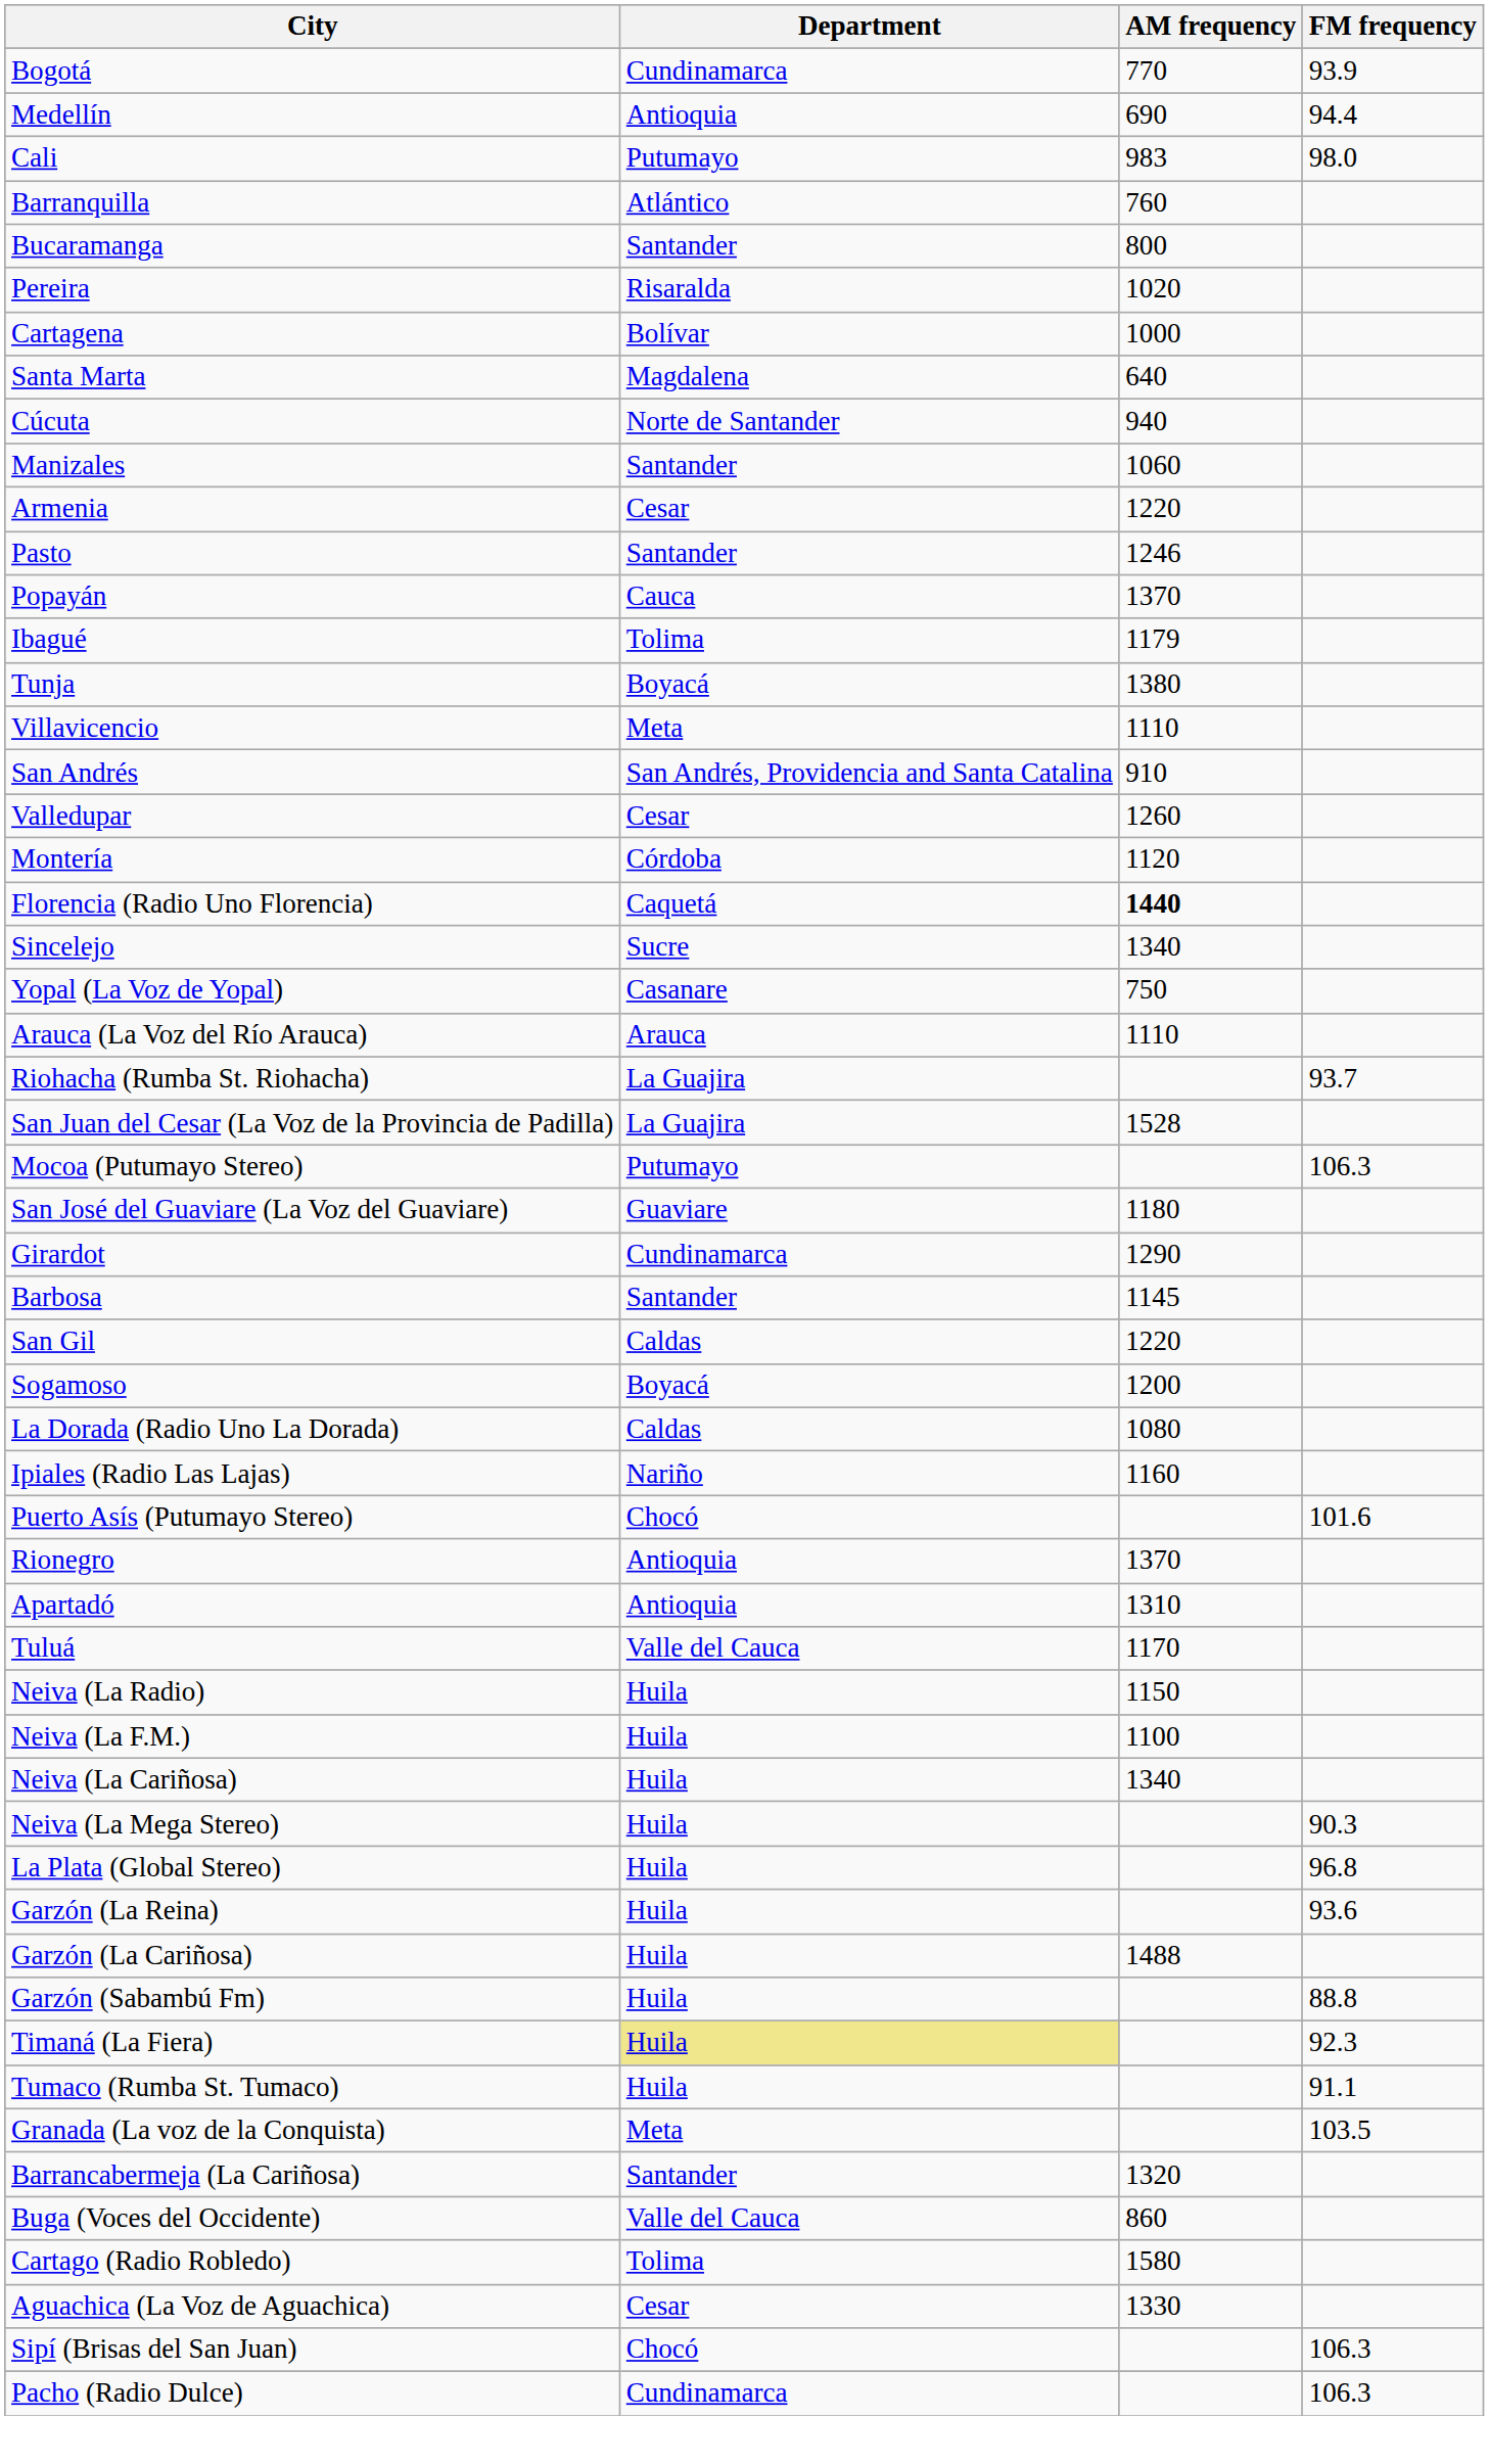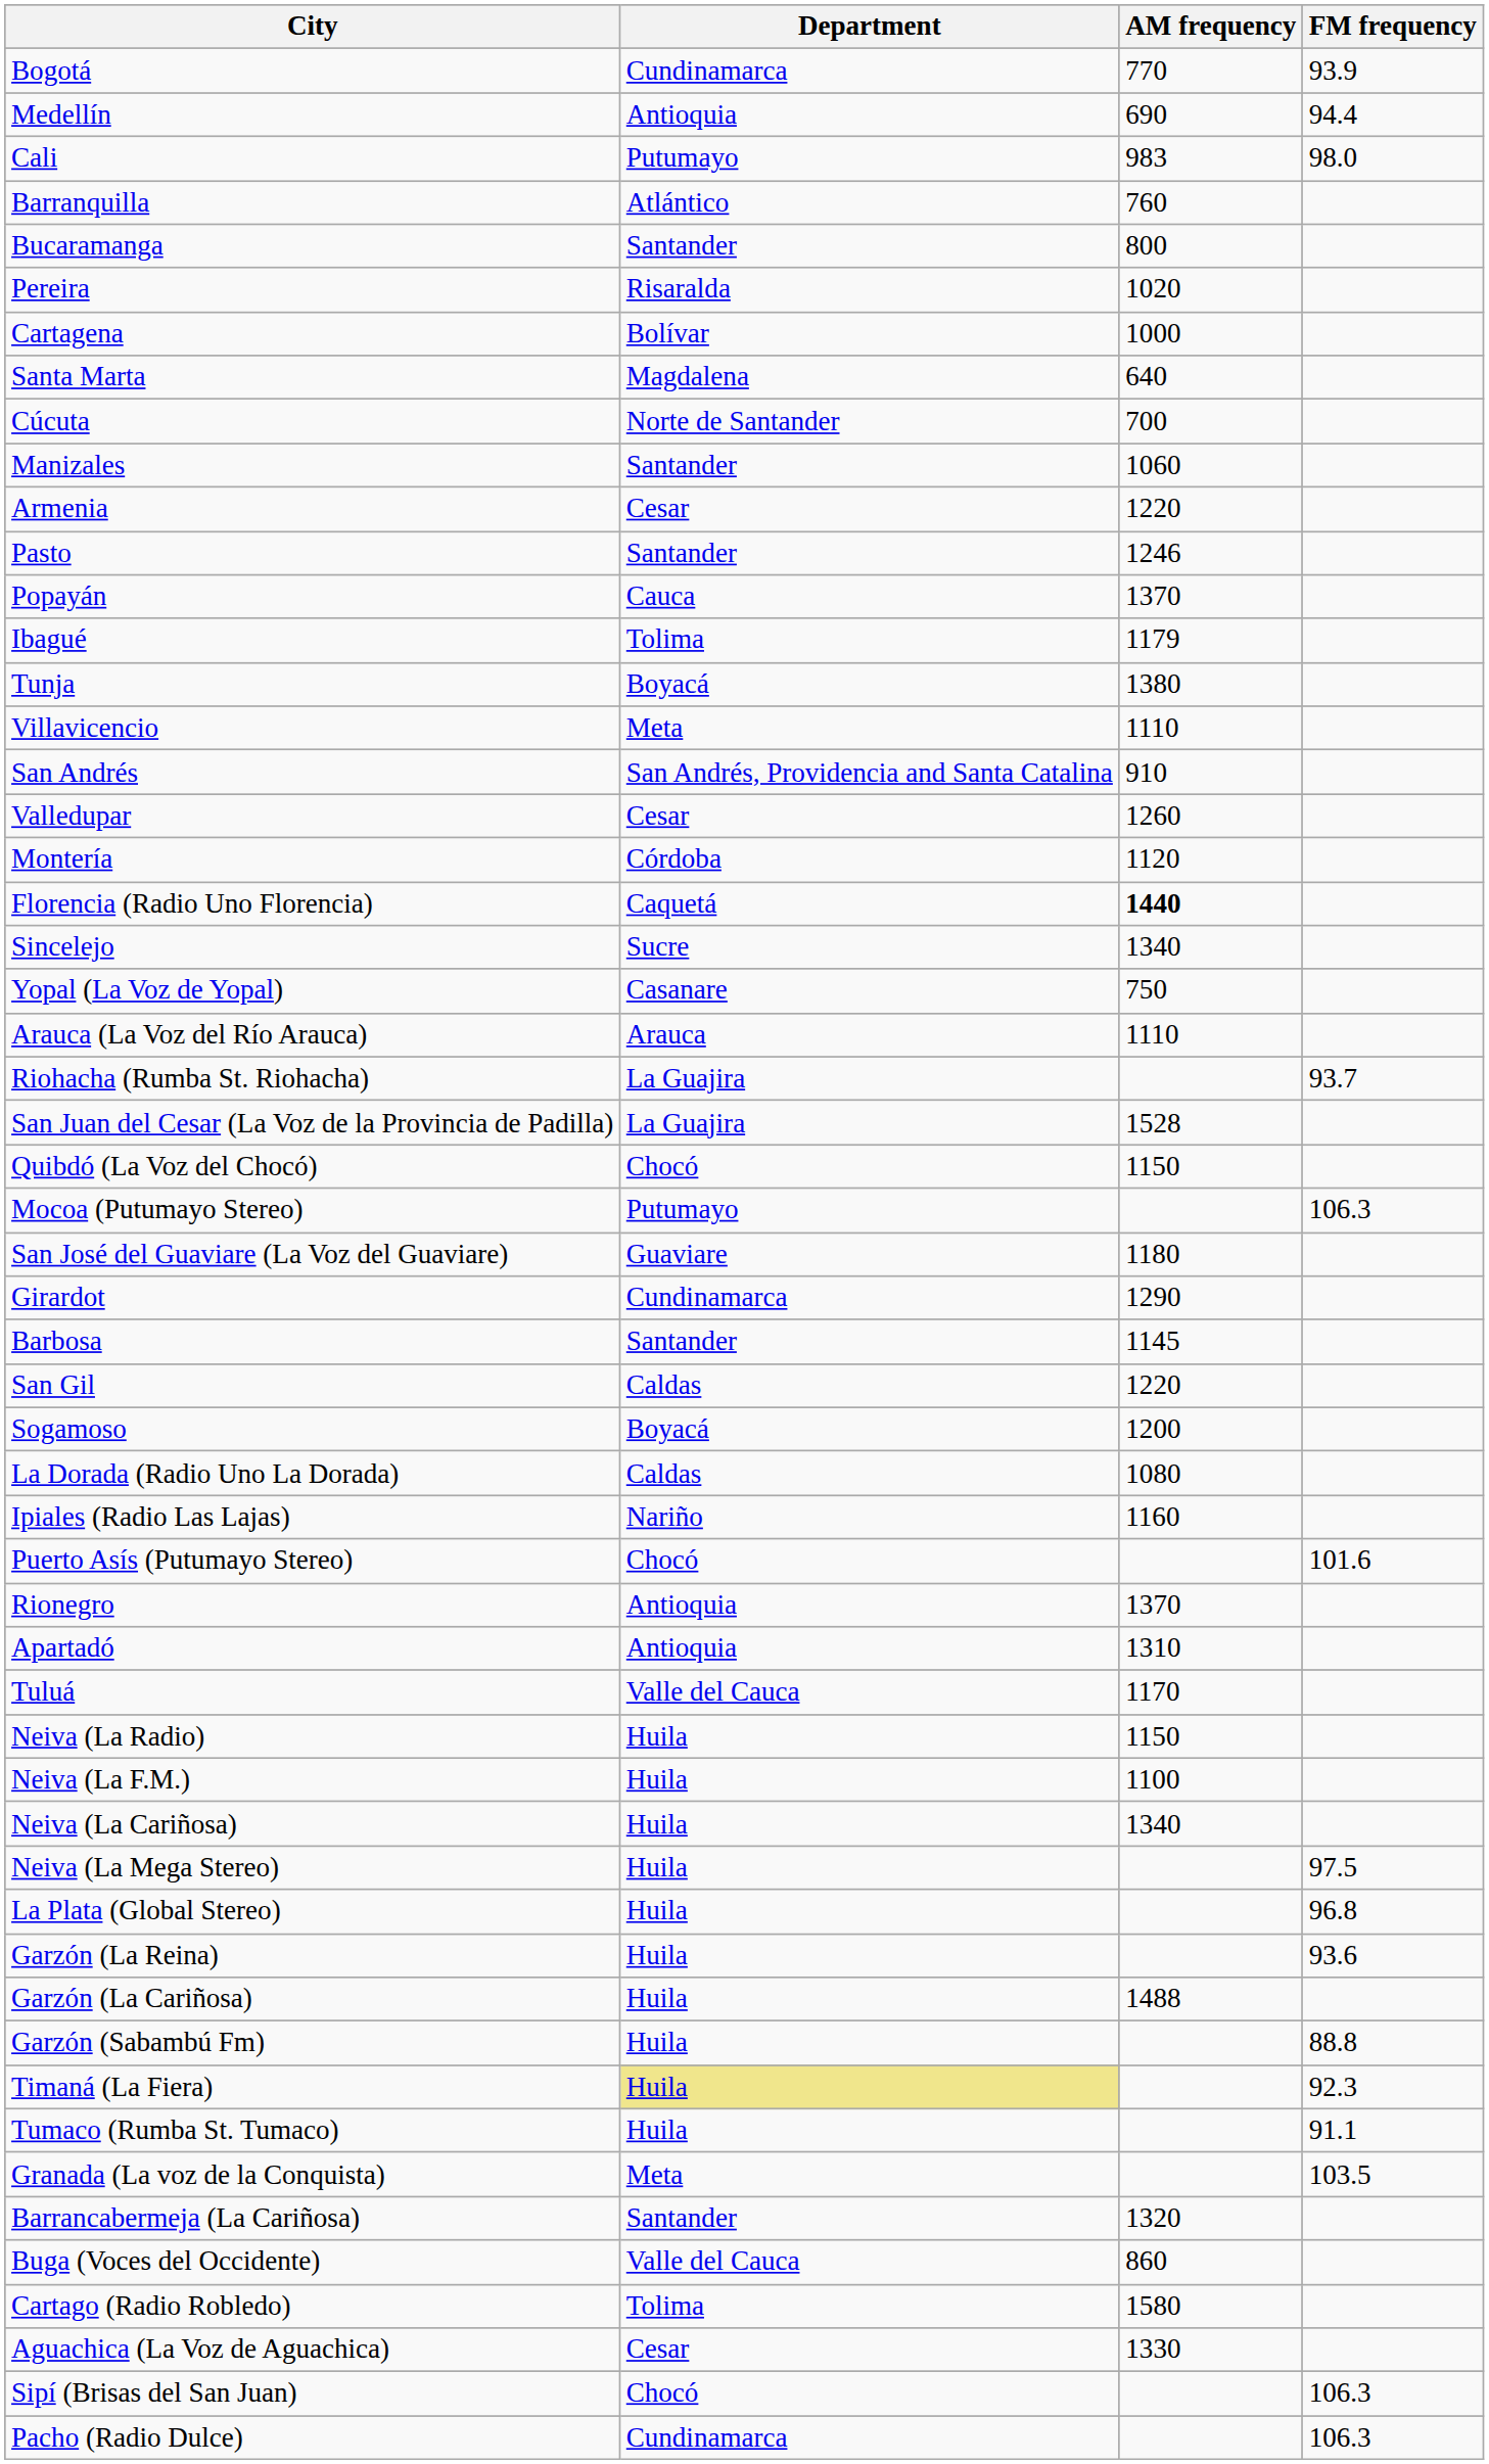 <table class="wikitable">
 <tr>
 <th>City</th>
 <th>Department</th>
 <th>AM frequency</th>
 <th>FM frequency</th>
 </tr>
 <tr>
 <td><a href='#'>Bogotá</a></td>
 <td><a href='#'>Cundinamarca</a></td>
 <td>770</td>
 <td>93.9</td>
 </tr>
 <tr>
 <td><a href='#'>Medellín</a></td>
 <td><a href='#'>Antioquia</a></td>
 <td>690</td>
 <td>94.4</td>
 </tr>
 <tr>
 <td><a href='#'>Cali</a></td>
 <td><a href='#'>Putumayo</a></td>
 <td>983</td>
 <td>98.0</td>
 </tr>
 <tr>
 <td><a href='#'>Barranquilla</a></td>
 <td><a href='#'>Atlántico</a></td>
 <td>760</td>
 <td></td>
 </tr>
 <tr>
 <td><a href='#'>Bucaramanga</a></td>
 <td><a href='#'>Santander</a></td>
 <td>800</td>
 <td></td>
 </tr>
 <tr>
 <td><a href='#'>Pereira</a></td>
 <td><a href='#'>Risaralda</a></td>
 <td>1020</td>
 <td></td>
 </tr>
 <tr>
 <td><a href='#'>Cartagena</a></td>
 <td><a href='#'>Bolívar</a></td>
 <td>1000</td>
 <td></td>
 </tr>
 <tr>
 <td><a href='#'>Santa Marta</a></td>
 <td><a href='#'>Magdalena</a></td>
 <td>640</td>
 <td></td>
 </tr>
 <tr>
 <td><a href='#'>Cúcuta</a></td>
 <td><a href='#'>Norte de Santander</a></td>
-<td>940</td>
+<td>700</td>
 <td></td>
 </tr>
 <tr>
 <td><a href='#'>Manizales</a></td>
 <td><a href='#'>Santander</a></td>
 <td>1060</td>
 <td></td>
 </tr>
 <tr>
 <td><a href='#'>Armenia</a></td>
 <td><a href='#'>Cesar</a></td>
 <td>1220</td>
 <td></td>
 </tr>
 <tr>
 <td><a href='#'>Pasto</a></td>
 <td><a href='#'>Santander</a></td>
 <td>1246</td>
 <td></td>
 </tr>
 <tr>
 <td><a href='#'>Popayán</a></td>
 <td><a href='#'>Cauca</a></td>
 <td>1370</td>
 <td></td>
 </tr>
 <tr>
 <td><a href='#'>Ibagué</a></td>
 <td><a href='#'>Tolima</a></td>
 <td>1179</td>
 <td></td>
 </tr>
 <tr>
 <td><a href='#'>Tunja</a></td>
 <td><a href='#'>Boyacá</a></td>
 <td>1380</td>
 <td></td>
 </tr>
 <tr>
 <td><a href='#'>Villavicencio</a></td>
 <td><a href='#'>Meta</a></td>
 <td>1110</td>
 <td></td>
 </tr>
 <tr>
 <td><a href='#'>San Andrés</a></td>
 <td><a href='#'>San Andrés, Providencia and Santa Catalina</a></td>
 <td>910</td>
 <td></td>
 </tr>
 <tr>
 <td><a href='#'>Valledupar</a></td>
 <td><a href='#'>Cesar</a></td>
 <td>1260</td>
 <td></td>
 </tr>
 <tr>
 <td><a href='#'>Montería</a></td>
 <td><a href='#'>Córdoba</a></td>
 <td>1120</td>
 <td></td>
 </tr>
 <tr>
 <td><a href='#'>Florencia</a> (Radio Uno Florencia)</td>
 <td><a href='#'>Caquetá</a></td>
 <td><strong>1440</strong></td>
 <td></td>
 </tr>
 <tr>
 <td><a href='#'>Sincelejo</a></td>
 <td><a href='#'>Sucre</a></td>
 <td>1340</td>
 <td></td>
 </tr>
 <tr>
 <td><a href='#'>Yopal</a> (<a href='#'>La Voz de Yopal</a>)</td>
 <td><a href='#'>Casanare</a></td>
 <td>750</td>
 <td></td>
 </tr>
 <tr>
 <td><a href='#'>Arauca</a> (La Voz del Río Arauca)</td>
 <td><a href='#'>Arauca</a></td>
 <td>1110</td>
 <td></td>
 </tr>
 <tr>
 <td><a href='#'>Riohacha</a> (Rumba St. Riohacha)</td>
 <td><a href='#'>La Guajira</a></td>
 <td></td>
 <td>93.7</td>
 </tr>
 <tr>
 <td><a href='#'>San Juan del Cesar</a> (La Voz de la Provincia de Padilla)</td>
 <td><a href='#'>La Guajira</a></td>
 <td>1528</td>
 <td></td>
 </tr>
 <tr>
+<td><a href='#'>Quibdó</a> (La Voz del Chocó)</td>
+<td><a href='#'>Chocó</a></td>
+<td>1150</td>
+<td></td>
+</tr>
+<tr>
 <td><a href='#'>Mocoa</a> (Putumayo Stereo)</td>
 <td><a href='#'>Putumayo</a></td>
 <td></td>
 <td>106.3</td>
 </tr>
 <tr>
 <td><a href='#'>San José del Guaviare</a> (La Voz del Guaviare)</td>
 <td><a href='#'>Guaviare</a></td>
 <td>1180</td>
 <td></td>
 </tr>
 <tr>
 <td><a href='#'>Girardot</a></td>
 <td><a href='#'>Cundinamarca</a></td>
 <td>1290</td>
 <td></td>
 </tr>
 <tr>
 <td><a href='#'>Barbosa</a></td>
 <td><a href='#'>Santander</a></td>
 <td>1145</td>
 <td></td>
 </tr>
 <tr>
 <td><a href='#'>San Gil</a></td>
 <td><a href='#'>Caldas</a></td>
 <td>1220</td>
 <td></td>
 </tr>
 <tr>
 <td><a href='#'>Sogamoso</a></td>
 <td><a href='#'>Boyacá</a></td>
 <td>1200</td>
 <td></td>
 </tr>
 <tr>
 <td><a href='#'>La Dorada</a> (Radio Uno La Dorada)</td>
 <td><a href='#'>Caldas</a></td>
 <td>1080</td>
 <td></td>
 </tr>
 <tr>
 <td><a href='#'>Ipiales</a> (Radio Las Lajas)</td>
 <td><a href='#'>Nariño</a></td>
 <td>1160</td>
 <td></td>
 </tr>
 <tr>
 <td><a href='#'>Puerto Asís</a> (Putumayo Stereo)</td>
 <td><a href='#'>Chocó</a></td>
 <td></td>
 <td>101.6</td>
 </tr>
 <tr>
 <td><a href='#'>Rionegro</a></td>
 <td><a href='#'>Antioquia</a></td>
 <td>1370</td>
 <td></td>
 </tr>
 <tr>
 <td><a href='#'>Apartadó</a></td>
 <td><a href='#'>Antioquia</a></td>
 <td>1310</td>
 <td></td>
 </tr>
 <tr>
 <td><a href='#'>Tuluá</a></td>
 <td><a href='#'>Valle del Cauca</a></td>
 <td>1170</td>
 <td></td>
 </tr>
 <tr>
 <td><a href='#'>Neiva</a> (La Radio)</td>
 <td><a href='#'>Huila</a></td>
 <td>1150</td>
 <td></td>
 </tr>
 <tr>
 <td><a href='#'>Neiva</a> (La F.M.)</td>
 <td><a href='#'>Huila</a></td>
 <td>1100</td>
 <td></td>
 </tr>
 <tr>
 <td><a href='#'>Neiva</a> (La Cariñosa)</td>
 <td><a href='#'>Huila</a></td>
 <td>1340</td>
 <td></td>
 </tr>
 <tr>
 <td><a href='#'>Neiva</a> (La Mega Stereo)</td>
 <td><a href='#'>Huila</a></td>
 <td></td>
-<td>90.3</td>
+<td>97.5</td>
 </tr>
 <tr>
 <td><a href='#'>La Plata</a> (Global Stereo)</td>
 <td><a href='#'>Huila</a></td>
 <td></td>
 <td>96.8</td>
 </tr>
 <tr>
 <td><a href='#'>Garzón</a> (La Reina)</td>
 <td><a href='#'>Huila</a></td>
 <td></td>
 <td>93.6</td>
 </tr>
 <tr>
 <td><a href='#'>Garzón</a> (La Cariñosa)</td>
 <td><a href='#'>Huila</a></td>
 <td>1488</td>
 <td></td>
 </tr>
 <tr>
 <td><a href='#'>Garzón</a> (Sabambú Fm)</td>
 <td><a href='#'>Huila</a></td>
 <td></td>
 <td>88.8</td>
 </tr>
 <tr>
 <td><a href='#'>Timaná</a> (La Fiera)</td>
 <td style="background: khaki;"><a href='#'>Huila</a></td>
 <td></td>
 <td>92.3</td>
 </tr>
 <tr>
 <td><a href='#'>Tumaco</a> (Rumba St. Tumaco)</td>
 <td><a href='#'>Huila</a></td>
 <td></td>
 <td>91.1</td>
 </tr>
 <tr>
 <td><a href='#'>Granada</a> (La voz de la Conquista)</td>
 <td><a href='#'>Meta</a></td>
 <td></td>
 <td>103.5</td>
 </tr>
 <tr>
 <td><a href='#'>Barrancabermeja</a> (La Cariñosa)</td>
 <td><a href='#'>Santander</a></td>
 <td>1320</td>
 <td></td>
 </tr>
 <tr>
 <td><a href='#'>Buga</a> (Voces del Occidente)</td>
 <td><a href='#'>Valle del Cauca</a></td>
 <td>860</td>
 <td></td>
 </tr>
 <tr>
 <td><a href='#'>Cartago</a> (Radio Robledo)</td>
 <td><a href='#'>Tolima</a></td>
 <td>1580</td>
 <td></td>
 </tr>
 <tr>
 <td><a href='#'>Aguachica</a> (La Voz de Aguachica)</td>
 <td><a href='#'>Cesar</a></td>
 <td>1330</td>
 <td></td>
 </tr>
 <tr>
 <td><a href='#'>Sipí</a> (Brisas del San Juan)</td>
 <td><a href='#'>Chocó</a></td>
 <td></td>
 <td>106.3</td>
 </tr>
 <tr>
 <td><a href='#'>Pacho</a> (Radio Dulce)</td>
 <td><a href='#'>Cundinamarca</a></td>
 <td></td>
 <td>106.3</td>
 </tr>
 </table>
